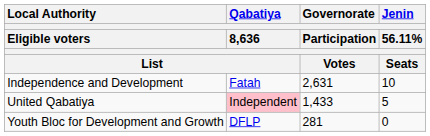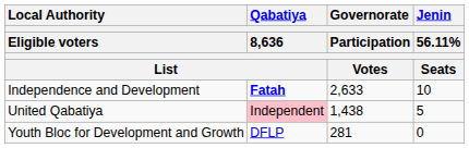 <table class="wikitable">
 <tr>
 <th style="text-align:left;">Local Authority</th>
 <th style="text-align:left;"><a href='#'>Qabatiya</a></th>
 <th style="text-align:left;">Governorate</th>
 <th style="text-align:left;"><a href='#'>Jenin</a></th>
 </tr>
 <tr>
 <th colspan=4></th>
 </tr>
 <tr>
 <th style="text-align:left;">Eligible voters</th>
 <th style="text-align:left;">8,636</th>
 <th style="text-align:left;">Participation</th>
 <th style="text-align:left;">56.11%</th>
 </tr>
 <tr>
 <th colspan=4></th>
 </tr>
 <tr>
 <th colspan=2>List</th>
 <th>Votes</th>
 <th>Seats</th>
 </tr>
 <tr>
 <td>Independence and Development</td>
-<td><a href='#'>Fatah</a></td>
-<td>2,631</td>
+<td><strong><a href='#'>Fatah</a></strong></td>
+<td>2,633</td>
 <td>10</td>
 </tr>
 <tr>
 <td>United Qabatiya</td>
 <td style="background: pink;">Independent</td>
-<td>1,433</td>
+<td>1,438</td>
 <td>5</td>
 </tr>
 <tr>
 <td>Youth Bloc for Development and Growth</td>
 <td><a href='#'>DFLP</a></td>
 <td>281</td>
 <td>0</td>
 </tr>
 </table>
